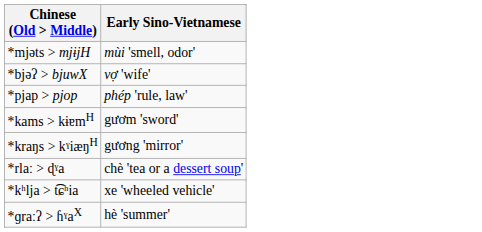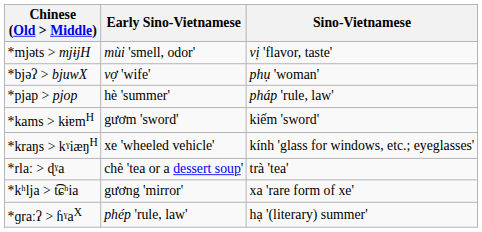 <table class="wikitable">
 <tr>
 <th>Chinese<br>(<a href='#'>Old</a> > <a href='#'>Middle</a>)</th>
 <th>Early Sino-Vietnamese</th>
+<th>Sino-Vietnamese</th>
 </tr>
 <tr>
 <td> *mjəts > <em>mjɨjH</em></td>
 <td><em>mùi</em> 'smell, odor'</td>
+<td><em>vị</em> 'flavor, taste'</td>
 </tr>
 <tr>
 <td> *bjəʔ > <em>bjuwX</em></td>
 <td><em>vợ</em> 'wife'</td>
+<td><em>phụ</em> 'woman'</td>
 </tr>
 <tr>
 <td> *pjap > <em>pjop</em></td>
-<td><em>phép</em> 'rule, law'</td>
+<td>hè 'summer'</td>
+<td><em>pháp</em> 'rule, law'</td>
 </tr>
 <tr>
 <td> *kams > kɨɐm<sup>H</sup></td>
 <td>gươm 'sword'</td>
+<td>kiếm 'sword'</td>
 </tr>
 <tr>
 <td> *kraŋs > kˠiæŋ<sup>H</sup></td>
-<td>gương 'mirror'</td>
+<td>xe 'wheeled vehicle'</td>
+<td>kính 'glass for windows, etc.; eyeglasses'</td>
 </tr>
 <tr>
 <td> *rlaː > ɖˠa</td>
 <td>chè 'tea or a <a href='#'>dessert soup</a>'</td>
+<td>trà 'tea'</td>
 </tr>
 <tr>
 <td> *kʰlja > t͡ɕʰia</td>
-<td>xe 'wheeled vehicle'</td>
+<td>gương 'mirror'</td>
+<td>xa 'rare form of xe'</td>
 </tr>
 <tr>
 <td> *ɡraːʔ > ɦˠa<sup>X</sup></td>
-<td>hè 'summer'</td>
+<td><em>phép</em> 'rule, law'</td>
+<td>hạ '(literary) summer'</td>
 </tr>
 </table>
